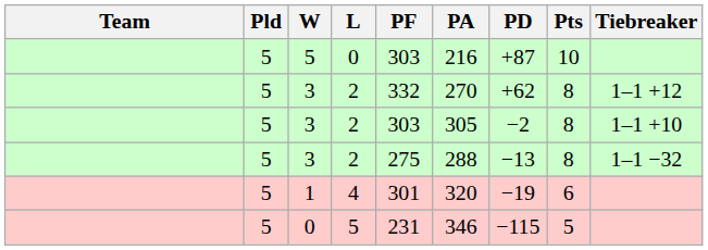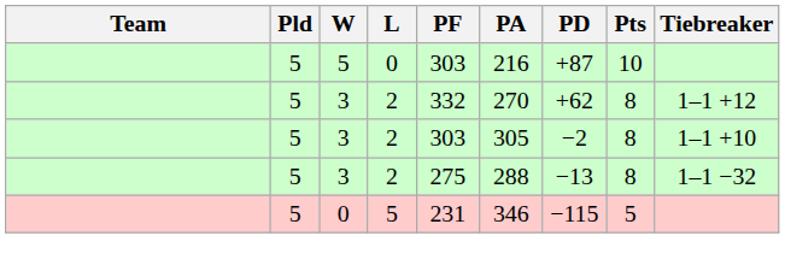 <table class="wikitable" style="text-align:center;">
 <tr>
 <th width=170>Team</th>
 <th width=25>Pld</th>
 <th width=25>W</th>
 <th width=25>L</th>
 <th width=35>PF</th>
 <th width=35>PA</th>
 <th width=35>PD</th>
 <th width=25>Pts</th>
 <th width=50>Tiebreaker</th>
 </tr>
 <tr bgcolor=ccffcc>
 <td align="left"></td>
 <td>5</td>
 <td>5</td>
 <td>0</td>
 <td>303</td>
 <td>216</td>
 <td>+87</td>
 <td>10</td>
 <td></td>
 </tr>
 <tr bgcolor=ccffcc>
 <td align="left"></td>
 <td>5</td>
 <td>3</td>
 <td>2</td>
 <td>332</td>
 <td>270</td>
 <td>+62</td>
 <td>8</td>
 <td>1–1 +12</td>
 </tr>
 <tr bgcolor=ccffcc>
 <td align="left"></td>
 <td>5</td>
 <td>3</td>
 <td>2</td>
 <td>303</td>
 <td>305</td>
 <td>−2</td>
 <td>8</td>
 <td>1–1 +10</td>
 </tr>
 <tr bgcolor=ccffcc>
 <td align="left"></td>
 <td>5</td>
 <td>3</td>
 <td>2</td>
 <td>275</td>
 <td>288</td>
 <td>−13</td>
 <td>8</td>
 <td>1–1 −32</td>
 </tr>
 <tr bgcolor=ffcccc>
 <td align="left"></td>
 <td>5</td>
-<td>1</td>
-<td>4</td>
-<td>301</td>
-<td>320</td>
-<td>−19</td>
-<td>6</td>
-<td></td>
-</tr>
-<tr bgcolor=ffcccc>
-<td align="left"></td>
-<td>5</td>
 <td>0</td>
 <td>5</td>
 <td>231</td>
 <td>346</td>
 <td>−115</td>
 <td>5</td>
 <td></td>
 </tr>
 </table>
